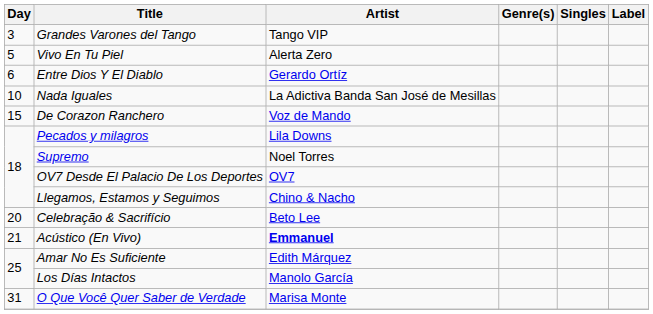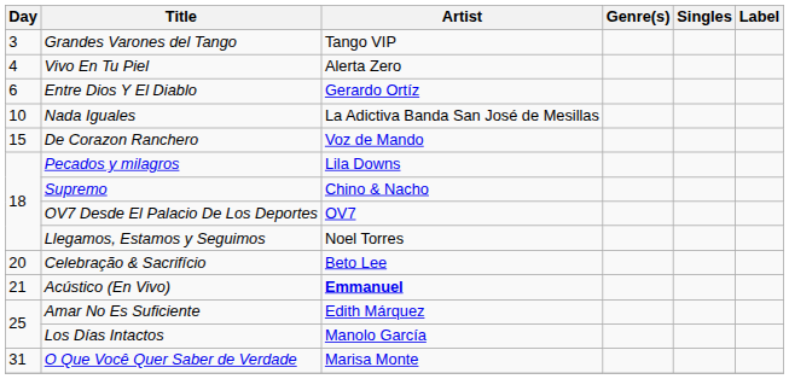 <table class="wikitable sortable" style="text-align: left;">
 <tr>
 <th>Day</th>
 <th>Title</th>
 <th>Artist</th>
 <th>Genre(s)</th>
 <th>Singles</th>
 <th>Label</th>
 </tr>
 <tr>
 <td>3</td>
 <td><em>Grandes Varones del Tango</em></td>
 <td>Tango VIP</td>
 <td></td>
 <td></td>
 <td></td>
 </tr>
 <tr>
-<td>5</td>
+<td>4</td>
 <td><em>Vivo En Tu Piel</em></td>
 <td>Alerta Zero</td>
 <td></td>
 <td></td>
 <td></td>
 </tr>
 <tr>
 <td>6</td>
 <td><em>Entre Dios Y El Diablo</em></td>
 <td><a href='#'>Gerardo Ortíz</a></td>
 <td></td>
 <td></td>
 <td></td>
 </tr>
 <tr>
 <td>10</td>
 <td><em>Nada Iguales</em></td>
 <td>La Adictiva Banda San José de Mesillas</td>
 <td></td>
 <td></td>
 <td></td>
 </tr>
 <tr>
 <td>15</td>
 <td><em>De Corazon Ranchero</em></td>
 <td><a href='#'>Voz de Mando</a></td>
 <td></td>
 <td></td>
 <td></td>
 </tr>
 <tr>
 <td rowspan="4">18</td>
 <td><em><a href='#'>Pecados y milagros</a></em></td>
 <td><a href='#'>Lila Downs</a></td>
 <td></td>
 <td></td>
 <td></td>
 </tr>
 <tr>
 <td><em><a href='#'>Supremo</a></em></td>
-<td>Noel Torres</td>
+<td><a href='#'>Chino & Nacho</a></td>
 <td></td>
 <td></td>
 <td></td>
 </tr>
 <tr>
 <td><em>OV7 Desde El Palacio De Los Deportes</em></td>
 <td><a href='#'>OV7</a></td>
 <td></td>
 <td></td>
 <td></td>
 </tr>
 <tr>
 <td><em>Llegamos, Estamos y Seguimos</em></td>
-<td><a href='#'>Chino & Nacho</a></td>
+<td>Noel Torres</td>
 <td></td>
 <td></td>
 <td></td>
 </tr>
 <tr>
 <td>20</td>
 <td><em>Celebração & Sacrifício</em></td>
 <td><a href='#'>Beto Lee</a></td>
 <td></td>
 <td></td>
 <td></td>
 </tr>
 <tr>
 <td>21</td>
 <td><em>Acústico (En Vivo)</em></td>
 <td><strong><a href='#'>Emmanuel</a></strong></td>
 <td></td>
 <td></td>
 <td></td>
 </tr>
 <tr>
 <td rowspan="2">25</td>
 <td><em>Amar No Es Suficiente</em></td>
 <td><a href='#'>Edith Márquez</a></td>
 <td></td>
 <td></td>
 <td></td>
 </tr>
 <tr>
 <td><em>Los Días Intactos</em></td>
 <td><a href='#'>Manolo García</a></td>
 <td></td>
 <td></td>
 <td></td>
 </tr>
 <tr>
 <td>31</td>
 <td><em><a href='#'>O Que Você Quer Saber de Verdade</a></em></td>
 <td><a href='#'>Marisa Monte</a></td>
 <td></td>
 <td></td>
 <td></td>
 </tr>
 <tr>
 </tr>
 </table>
